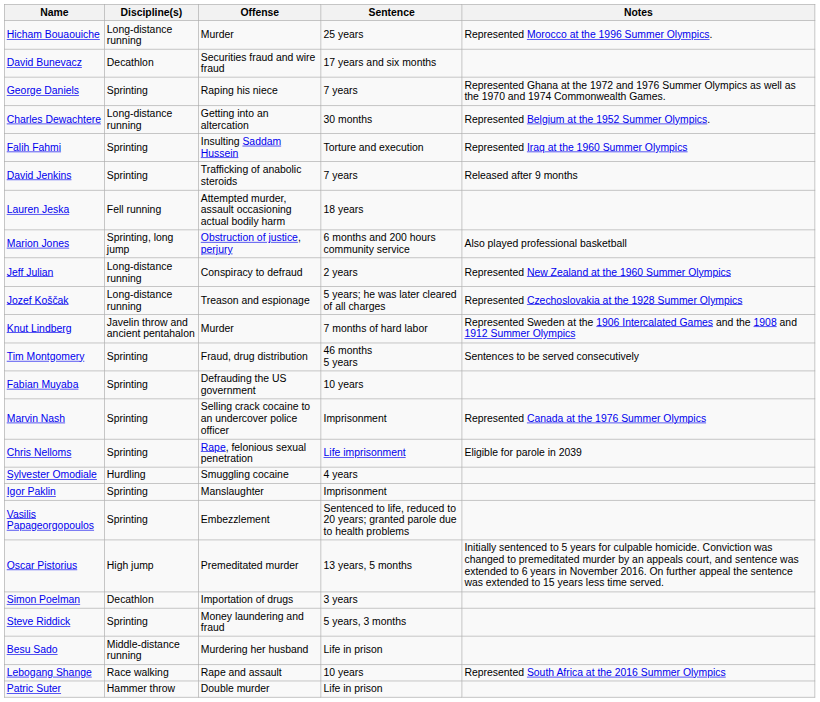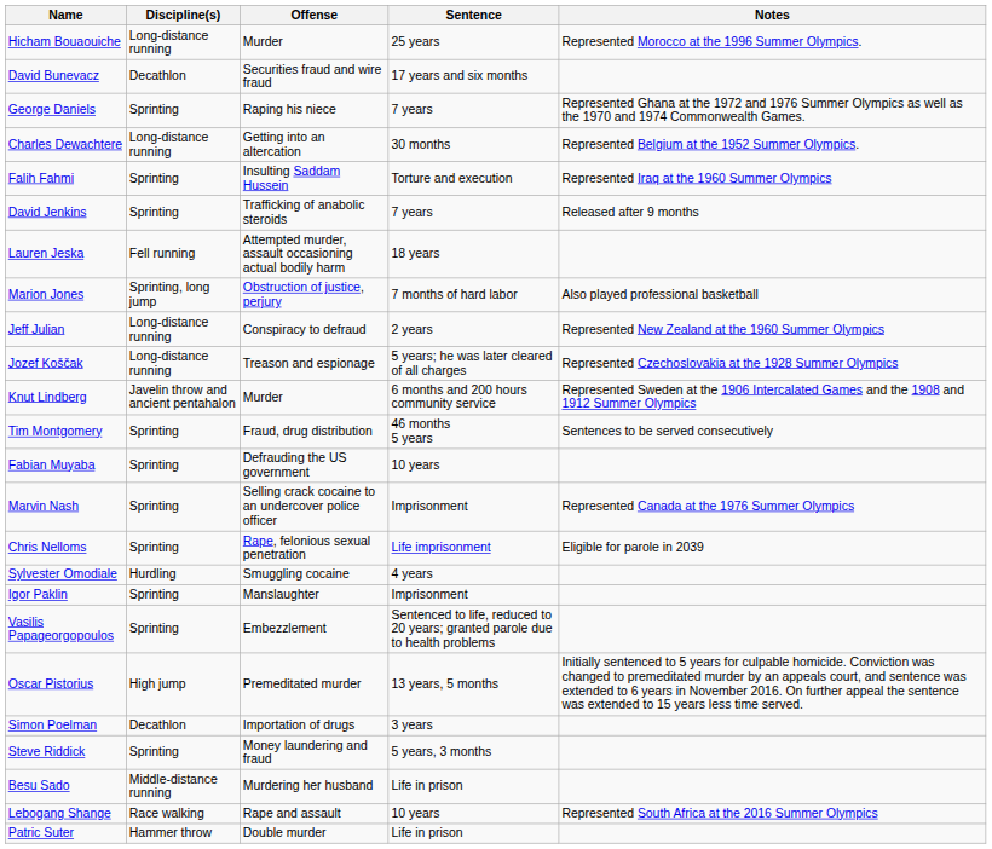 <table class="wikitable">
 <tr>
 <th>Name</th>
 <th>Discipline(s)</th>
 <th>Offense</th>
 <th>Sentence</th>
 <th>Notes</th>
 </tr>
 <tr>
 <td><a href='#'>Hicham Bouaouiche</a></td>
 <td>Long-distance running</td>
 <td>Murder</td>
 <td>25 years</td>
 <td>Represented <a href='#'>Morocco at the 1996 Summer Olympics</a>.</td>
 </tr>
 <tr>
 <td><a href='#'>David Bunevacz</a></td>
 <td>Decathlon</td>
 <td>Securities fraud and wire fraud</td>
 <td>17 years and six months</td>
 <td></td>
 </tr>
 <tr>
 <td><a href='#'>George Daniels</a></td>
 <td>Sprinting</td>
 <td>Raping his niece</td>
 <td>7 years</td>
 <td>Represented Ghana at the 1972 and 1976 Summer Olympics as well as the 1970 and 1974 Commonwealth Games.</td>
 </tr>
 <tr>
 <td><a href='#'>Charles Dewachtere</a></td>
 <td>Long-distance running</td>
 <td>Getting into an altercation</td>
 <td>30 months</td>
 <td>Represented <a href='#'>Belgium at the 1952 Summer Olympics</a>.</td>
 </tr>
 <tr>
 <td><a href='#'>Falih Fahmi</a></td>
 <td>Sprinting</td>
 <td>Insulting <a href='#'>Saddam Hussein</a></td>
 <td>Torture and execution</td>
 <td>Represented <a href='#'>Iraq at the 1960 Summer Olympics</a></td>
 </tr>
 <tr>
 <td><a href='#'>David Jenkins</a></td>
 <td>Sprinting</td>
 <td>Trafficking of anabolic steroids</td>
 <td>7 years</td>
 <td>Released after 9 months</td>
 </tr>
 <tr>
 <td><a href='#'>Lauren Jeska</a></td>
 <td>Fell running</td>
 <td>Attempted murder, assault occasioning actual bodily harm</td>
 <td>18 years</td>
 <td></td>
 </tr>
 <tr>
 <td><a href='#'>Marion Jones</a></td>
 <td>Sprinting, long jump</td>
 <td><a href='#'>Obstruction of justice</a>, <a href='#'>perjury</a></td>
-<td>6 months and 200 hours community service</td>
+<td>7 months of hard labor</td>
 <td>Also played professional basketball</td>
 </tr>
 <tr>
 <td><a href='#'>Jeff Julian</a></td>
 <td>Long-distance running</td>
 <td>Conspiracy to defraud</td>
 <td>2 years</td>
 <td>Represented <a href='#'>New Zealand at the 1960 Summer Olympics</a></td>
 </tr>
 <tr>
 <td><a href='#'>Jozef Koščak</a></td>
 <td>Long-distance running</td>
 <td>Treason and espionage</td>
 <td>5 years; he was later cleared of all charges</td>
 <td>Represented <a href='#'>Czechoslovakia at the 1928 Summer Olympics</a></td>
 </tr>
 <tr>
 <td><a href='#'>Knut Lindberg</a></td>
 <td>Javelin throw and ancient pentahalon</td>
 <td>Murder</td>
-<td>7 months of hard labor</td>
+<td>6 months and 200 hours community service</td>
 <td>Represented Sweden at the <a href='#'>1906 Intercalated Games</a> and the <a href='#'>1908</a> and <a href='#'>1912 Summer Olympics</a></td>
 </tr>
 <tr>
 <td><a href='#'>Tim Montgomery</a></td>
 <td>Sprinting</td>
 <td>Fraud, drug distribution</td>
 <td>46 months<br>5 years</td>
 <td>Sentences to be served consecutively</td>
 </tr>
 <tr>
 <td><a href='#'>Fabian Muyaba</a></td>
 <td>Sprinting</td>
 <td>Defrauding the US government</td>
 <td>10 years</td>
 <td></td>
 </tr>
 <tr>
 <td><a href='#'>Marvin Nash</a></td>
 <td>Sprinting</td>
 <td>Selling crack cocaine to an undercover police officer</td>
 <td>Imprisonment</td>
 <td>Represented <a href='#'>Canada at the 1976 Summer Olympics</a></td>
 </tr>
 <tr>
 <td><a href='#'>Chris Nelloms</a></td>
 <td>Sprinting</td>
 <td><a href='#'>Rape</a>, felonious sexual penetration</td>
 <td><a href='#'>Life imprisonment</a></td>
 <td>Eligible for parole in 2039</td>
 </tr>
 <tr>
 <td><a href='#'>Sylvester Omodiale</a></td>
 <td>Hurdling</td>
 <td>Smuggling cocaine</td>
 <td>4 years</td>
 <td></td>
 </tr>
 <tr>
 <td><a href='#'>Igor Paklin</a></td>
 <td>Sprinting</td>
 <td>Manslaughter</td>
 <td>Imprisonment</td>
 <td></td>
 </tr>
 <tr>
 <td><a href='#'>Vasilis Papageorgopoulos</a></td>
 <td>Sprinting</td>
 <td>Embezzlement</td>
 <td>Sentenced to life, reduced to 20 years; granted parole due to health problems</td>
 <td></td>
 </tr>
 <tr>
 <td><a href='#'>Oscar Pistorius</a></td>
 <td>High jump</td>
 <td>Premeditated murder</td>
 <td>13 years, 5 months</td>
 <td>Initially sentenced to 5 years for culpable homicide. Conviction was changed to premeditated murder by an appeals court, and sentence was extended to 6 years in November 2016. On further appeal the sentence was extended to 15 years less time served.</td>
 </tr>
 <tr>
 <td><a href='#'>Simon Poelman</a></td>
 <td>Decathlon</td>
 <td>Importation of drugs</td>
 <td>3 years</td>
 <td></td>
 </tr>
 <tr>
 <td><a href='#'>Steve Riddick</a></td>
 <td>Sprinting</td>
 <td>Money laundering and fraud</td>
 <td>5 years, 3 months</td>
 <td></td>
 </tr>
 <tr>
 <td><a href='#'>Besu Sado</a></td>
 <td>Middle-distance running</td>
 <td>Murdering her husband</td>
 <td>Life in prison</td>
 <td></td>
 </tr>
 <tr>
 <td><a href='#'>Lebogang Shange</a></td>
 <td>Race walking</td>
 <td>Rape and assault</td>
 <td>10 years</td>
 <td>Represented <a href='#'>South Africa at the 2016 Summer Olympics</a></td>
 </tr>
 <tr>
 <td><a href='#'>Patric Suter</a></td>
 <td>Hammer throw</td>
 <td>Double murder</td>
 <td>Life in prison</td>
 <td></td>
 </tr>
 </table>
